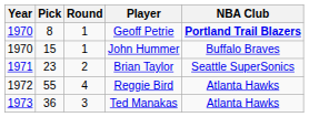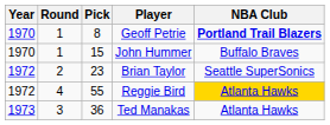 <table class="wikitable">
 <tr align="center">
 <th>Year</th>
+<th>Round</th>
 <th>Pick</th>
-<th>Round</th>
 <th>Player</th>
 <th>NBA Club</th>
 </tr>
 <tr align="center">
 <td><a href='#'>1970</a></td>
+<td>1</td>
 <td>8</td>
-<td>1</td>
 <td><a href='#'>Geoff Petrie</a></td>
 <td><strong><a href='#'>Portland Trail Blazers</a></strong></td>
 </tr>
 <tr align="center">
 <td>1970</td>
+<td>1</td>
 <td>15</td>
-<td>1</td>
 <td><a href='#'>John Hummer</a></td>
 <td><a href='#'>Buffalo Braves</a></td>
 </tr>
 <tr align="center">
-<td><a href='#'>1971</a></td>
+<td><a href='#'>1972</a></td>
+<td>2</td>
 <td>23</td>
-<td>2</td>
 <td><a href='#'>Brian Taylor</a></td>
 <td><a href='#'>Seattle SuperSonics</a></td>
 </tr>
 <tr align="center">
 <td>1972</td>
+<td>4</td>
 <td>55</td>
-<td>4</td>
 <td><a href='#'>Reggie Bird</a></td>
-<td><a href='#'>Atlanta Hawks</a></td>
+<td style="background: gold;"><a href='#'>Atlanta Hawks</a></td>
 </tr>
 <tr align="center">
 <td><a href='#'>1973</a></td>
+<td>3</td>
 <td>36</td>
-<td>3</td>
 <td><a href='#'>Ted Manakas</a></td>
 <td><a href='#'>Atlanta Hawks</a></td>
 </tr>
 </table>
